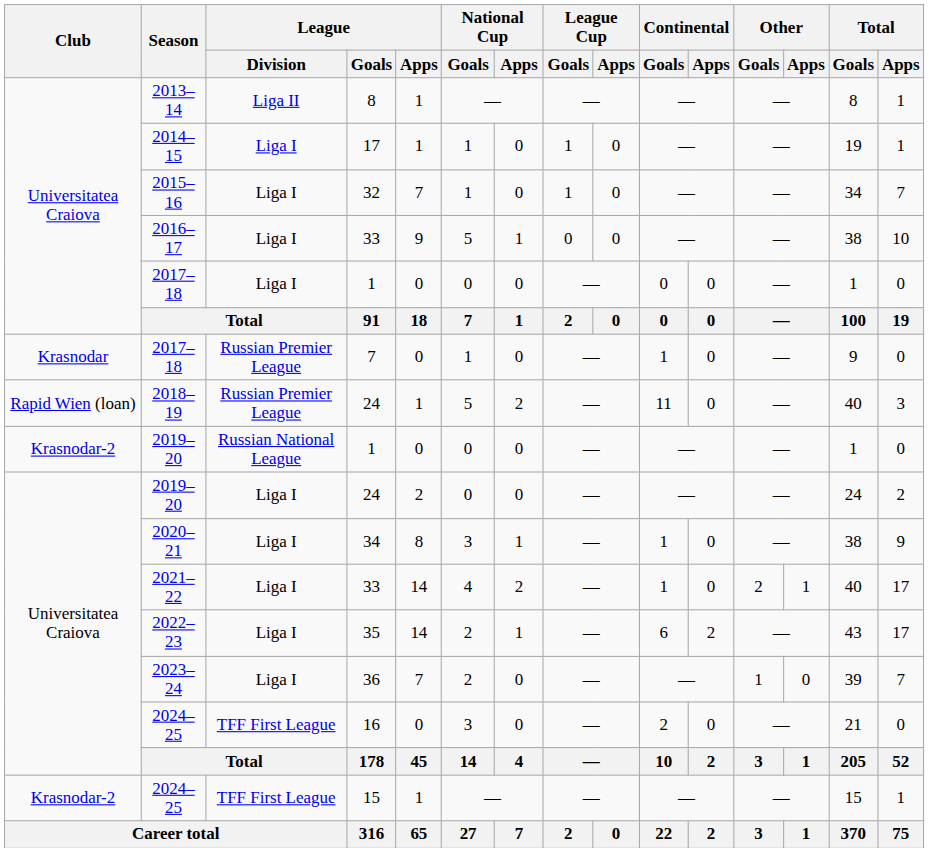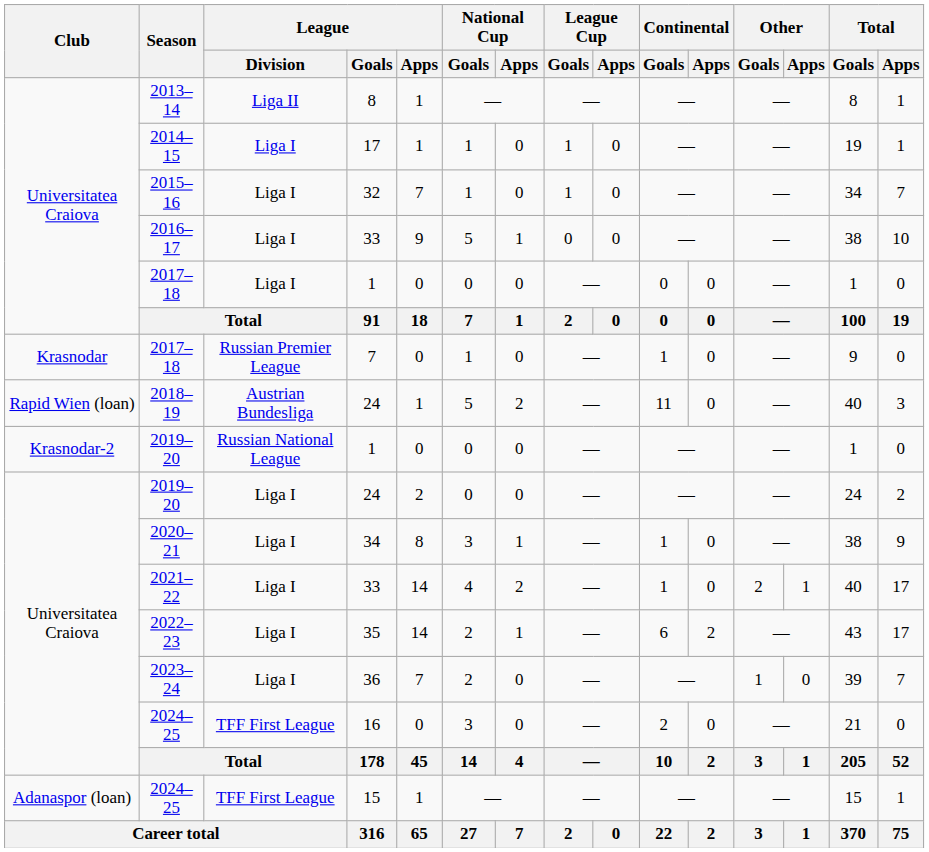 <table class="wikitable" style="text-align:center">
 <tr>
 <th rowspan="2">Club</th>
 <th rowspan="2">Season</th>
 <th colspan="3">League</th>
 <th colspan="2">National Cup</th>
 <th colspan="2">League Cup</th>
 <th colspan="2">Continental</th>
 <th colspan="2">Other</th>
 <th colspan="2">Total</th>
 </tr>
 <tr>
 <th>Division</th>
 <th>Goals</th>
 <th>Apps</th>
 <th>Goals</th>
 <th>Apps</th>
 <th>Goals</th>
 <th>Apps</th>
 <th>Goals</th>
 <th>Apps</th>
 <th>Goals</th>
 <th>Apps</th>
 <th>Goals</th>
 <th>Apps</th>
 </tr>
 <tr>
 <td rowspan="6"><a href='#'>Universitatea Craiova</a></td>
 <td><a href='#'>2013–14</a></td>
 <td><a href='#'>Liga II</a></td>
 <td>8</td>
 <td>1</td>
 <td rowspan=1 colspan="2">—</td>
 <td rowspan=1 colspan="2">—</td>
 <td rowspan=1 colspan="2">—</td>
 <td rowspan=1 colspan="2">—</td>
 <td>8</td>
 <td>1</td>
 </tr>
 <tr>
 <td><a href='#'>2014–15</a></td>
 <td><a href='#'>Liga I</a></td>
 <td>17</td>
 <td>1</td>
 <td>1</td>
 <td>0</td>
 <td>1</td>
 <td>0</td>
 <td rowspan=1 colspan="2">—</td>
 <td rowspan=1 colspan="2">—</td>
 <td>19</td>
 <td>1</td>
 </tr>
 <tr>
 <td><a href='#'>2015–16</a></td>
 <td>Liga I</td>
 <td>32</td>
 <td>7</td>
 <td>1</td>
 <td>0</td>
 <td>1</td>
 <td>0</td>
 <td rowspan=1 colspan="2">—</td>
 <td rowspan=1 colspan="2">—</td>
 <td>34</td>
 <td>7</td>
 </tr>
 <tr>
 <td><a href='#'>2016–17</a></td>
 <td>Liga I</td>
 <td>33</td>
 <td>9</td>
 <td>5</td>
 <td>1</td>
 <td>0</td>
 <td>0</td>
 <td rowspan=1 colspan="2">—</td>
 <td rowspan=1 colspan="2">—</td>
 <td>38</td>
 <td>10</td>
 </tr>
 <tr>
 <td><a href='#'>2017–18</a></td>
 <td>Liga I</td>
 <td>1</td>
 <td>0</td>
 <td>0</td>
 <td>0</td>
 <td rowspan=1 colspan="2">—</td>
 <td>0</td>
 <td>0</td>
 <td rowspan=1 colspan="2">—</td>
 <td>1</td>
 <td>0</td>
 </tr>
 <tr>
 <th colspan="2">Total</th>
 <th>91</th>
 <th>18</th>
 <th>7</th>
 <th>1</th>
 <th>2</th>
 <th>0</th>
 <th>0</th>
 <th>0</th>
 <th rowspan=1 colspan="2">—</th>
 <th>100</th>
 <th>19</th>
 </tr>
 <tr>
 <td rowspan="1"><a href='#'>Krasnodar</a></td>
 <td><a href='#'>2017–18</a></td>
 <td><a href='#'>Russian Premier League</a></td>
 <td>7</td>
 <td>0</td>
 <td>1</td>
 <td>0</td>
 <td colspan="2">—</td>
 <td>1</td>
 <td>0</td>
 <td colspan="2">—</td>
 <td>9</td>
 <td>0</td>
 </tr>
 <tr>
 <td rowspan="1"><a href='#'>Rapid Wien</a> (loan)</td>
 <td><a href='#'>2018–19</a></td>
-<td><a href='#'>Russian Premier League</a></td>
+<td><a href='#'>Austrian Bundesliga</a></td>
 <td>24</td>
 <td>1</td>
 <td>5</td>
 <td>2</td>
 <td colspan="2">—</td>
 <td>11</td>
 <td>0</td>
 <td colspan="2">—</td>
 <td>40</td>
 <td>3</td>
 </tr>
 <tr>
 <td rowspan="1"><a href='#'>Krasnodar-2</a></td>
 <td><a href='#'>2019–20</a></td>
 <td><a href='#'>Russian National League</a></td>
 <td>1</td>
 <td>0</td>
 <td>0</td>
 <td>0</td>
 <td colspan="2">—</td>
 <td colspan="2">—</td>
 <td colspan="2">—</td>
 <td>1</td>
 <td>0</td>
 </tr>
 <tr>
 <td rowspan="7">Universitatea Craiova</td>
 <td><a href='#'>2019–20</a></td>
 <td>Liga I</td>
 <td>24</td>
 <td>2</td>
 <td>0</td>
 <td>0</td>
 <td colspan="2">—</td>
 <td colspan="2">—</td>
 <td colspan="2">—</td>
 <td>24</td>
 <td>2</td>
 </tr>
 <tr>
 <td><a href='#'>2020–21</a></td>
 <td>Liga I</td>
 <td>34</td>
 <td>8</td>
 <td>3</td>
 <td>1</td>
 <td colspan="2">—</td>
 <td>1</td>
 <td>0</td>
 <td colspan="2">—</td>
 <td>38</td>
 <td>9</td>
 </tr>
 <tr>
 <td><a href='#'>2021–22</a></td>
 <td>Liga I</td>
 <td>33</td>
 <td>14</td>
 <td>4</td>
 <td>2</td>
 <td colspan="2">—</td>
 <td>1</td>
 <td>0</td>
 <td>2</td>
 <td>1</td>
 <td>40</td>
 <td>17</td>
 </tr>
 <tr>
 <td><a href='#'>2022–23</a></td>
 <td>Liga I</td>
 <td>35</td>
 <td>14</td>
 <td>2</td>
 <td>1</td>
 <td colspan="2">—</td>
 <td>6</td>
 <td>2</td>
 <td colspan="2">—</td>
 <td>43</td>
 <td>17</td>
 </tr>
 <tr>
 <td><a href='#'>2023–24</a></td>
 <td>Liga I</td>
 <td>36</td>
 <td>7</td>
 <td>2</td>
 <td>0</td>
 <td colspan="2">—</td>
 <td colspan="2">—</td>
 <td>1</td>
 <td>0</td>
 <td>39</td>
 <td>7</td>
 </tr>
 <tr>
 <td><a href='#'>2024–25</a></td>
 <td><a href='#'>TFF First League</a></td>
 <td>16</td>
 <td>0</td>
 <td>3</td>
 <td>0</td>
 <td colspan="2">—</td>
 <td>2</td>
 <td>0</td>
 <td colspan="2">—</td>
 <td>21</td>
 <td>0</td>
 </tr>
 <tr>
 <th colspan="2">Total</th>
 <th>178</th>
 <th>45</th>
 <th>14</th>
 <th>4</th>
 <th colspan="2" rowspan="1">—</th>
 <th>10</th>
 <th>2</th>
 <th>3</th>
 <th>1</th>
 <th>205</th>
 <th>52</th>
 </tr>
 <tr>
-<td rowspan="1"><a href='#'>Krasnodar-2</a></td>
+<td rowspan="1"><a href='#'>Adanaspor</a> (loan)</td>
 <td><a href='#'>2024–25</a></td>
 <td><a href='#'>TFF First League</a></td>
 <td>15</td>
 <td>1</td>
 <td colspan="2">—</td>
 <td colspan="2">—</td>
 <td colspan="2">—</td>
 <td colspan="2">—</td>
 <td>15</td>
 <td>1</td>
 </tr>
 <tr>
 <th colspan="3">Career total</th>
 <th>316</th>
 <th>65</th>
 <th>27</th>
 <th>7</th>
 <th>2</th>
 <th>0</th>
 <th>22</th>
 <th>2</th>
 <th>3</th>
 <th>1</th>
 <th>370</th>
 <th>75</th>
 </tr>
 </table>
